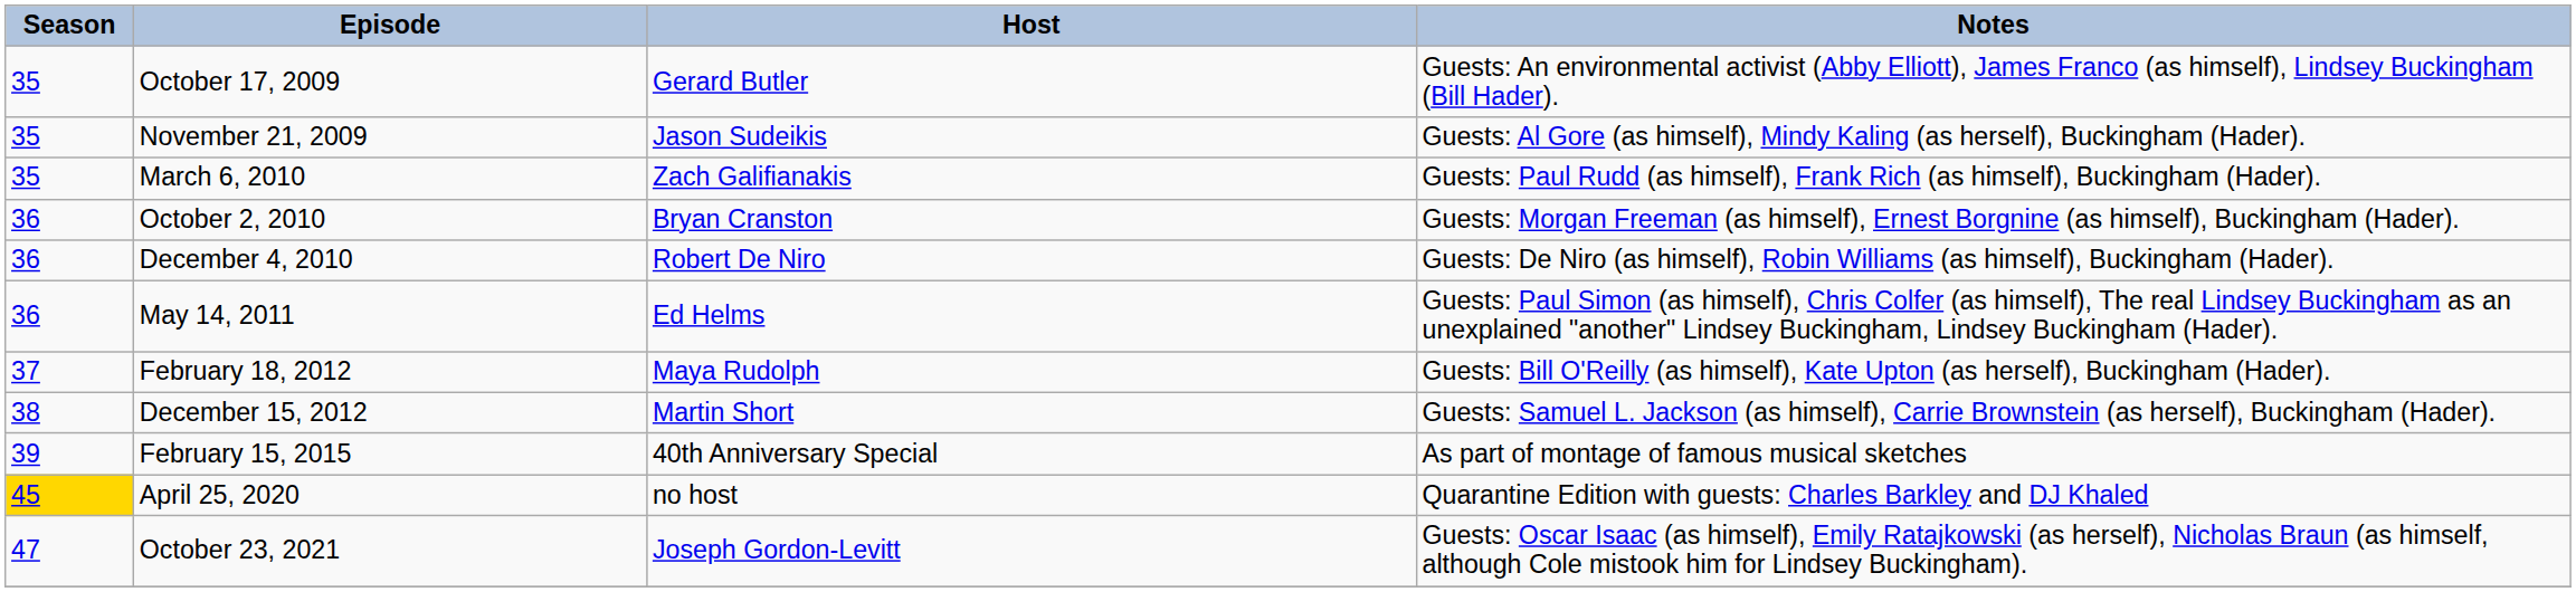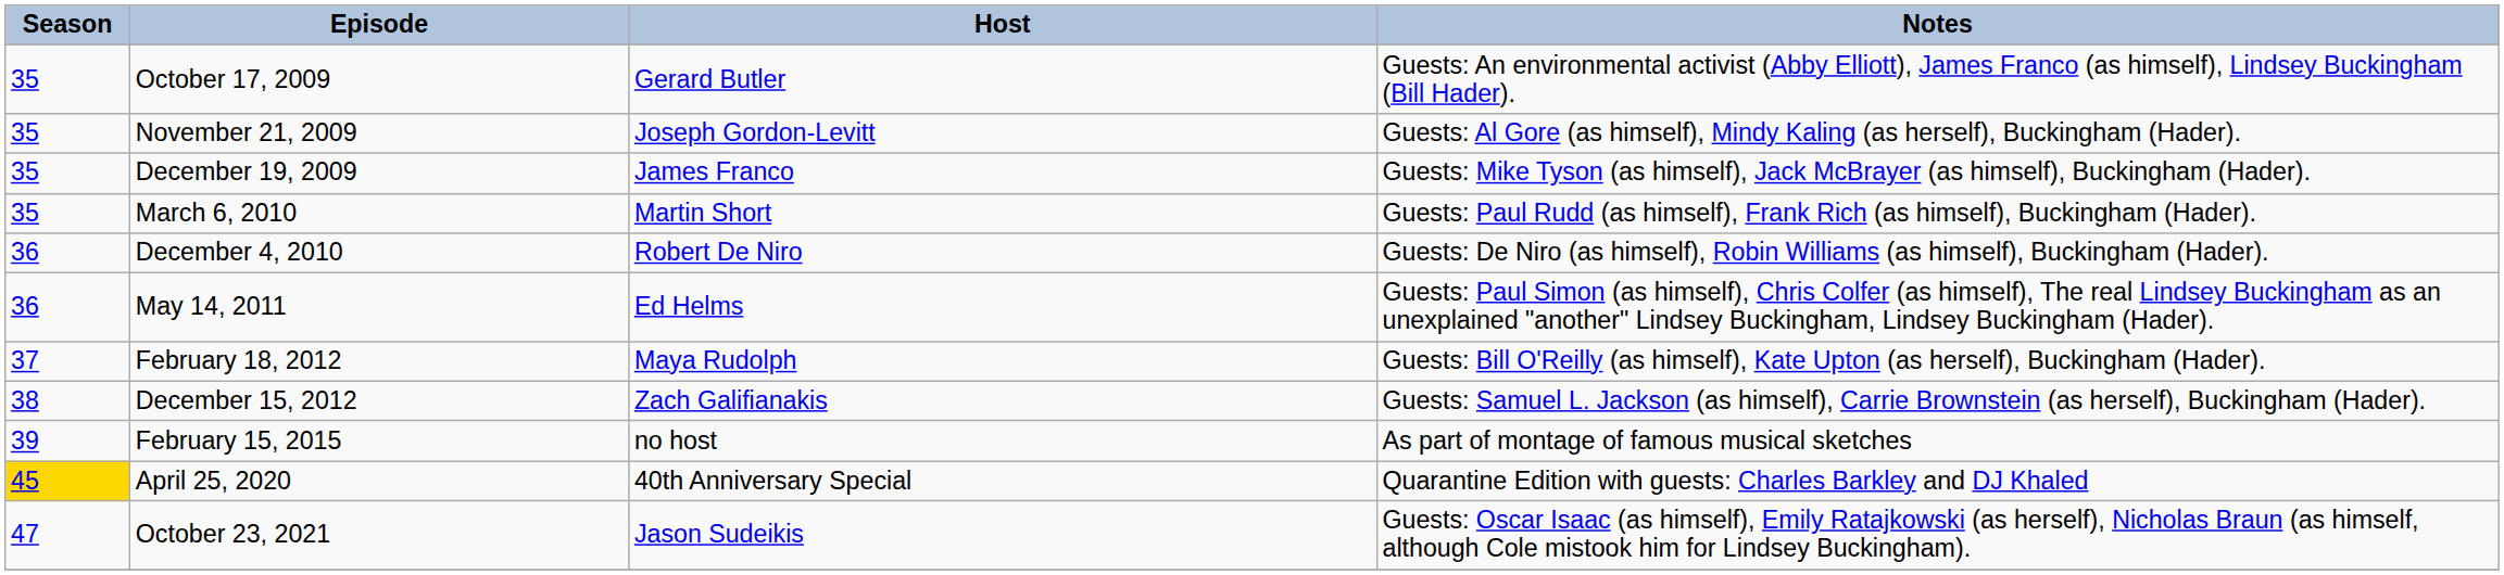 <table class="wikitable" style="width:100%;">
 <tr>
 <th style="background:#B0C4DE;" width="5%">Season</th>
 <th style="background:#B0C4DE;" width="20%">Episode</th>
 <th style="background:#B0C4DE;" width="30%">Host</th>
 <th style="background:#B0C4DE;" width="45%">Notes</th>
 </tr>
 <tr>
 <td><a href='#'>35</a></td>
 <td>October 17, 2009</td>
 <td><a href='#'>Gerard Butler</a></td>
 <td>Guests: An environmental activist (<a href='#'>Abby Elliott</a>), <a href='#'>James Franco</a> (as himself), <a href='#'>Lindsey Buckingham</a> (<a href='#'>Bill Hader</a>).</td>
 </tr>
 <tr>
 <td><a href='#'>35</a></td>
 <td>November 21, 2009</td>
-<td><a href='#'>Jason Sudeikis</a></td>
+<td><a href='#'>Joseph Gordon-Levitt</a></td>
 <td>Guests: <a href='#'>Al Gore</a> (as himself), <a href='#'>Mindy Kaling</a> (as herself), Buckingham (Hader).</td>
 </tr>
 <tr>
 <td><a href='#'>35</a></td>
-<td>March 6, 2010</td>
-<td><a href='#'>Zach Galifianakis</a></td>
-<td>Guests: <a href='#'>Paul Rudd</a> (as himself), <a href='#'>Frank Rich</a> (as himself), Buckingham (Hader).</td>
+<td>December 19, 2009</td>
+<td><a href='#'>James Franco</a></td>
+<td>Guests: <a href='#'>Mike Tyson</a> (as himself), <a href='#'>Jack McBrayer</a> (as himself), Buckingham (Hader).</td>
 </tr>
 <tr>
-<td><a href='#'>36</a></td>
-<td>October 2, 2010</td>
-<td><a href='#'>Bryan Cranston</a></td>
-<td>Guests: <a href='#'>Morgan Freeman</a> (as himself), <a href='#'>Ernest Borgnine</a> (as himself), Buckingham (Hader).</td>
+<td><a href='#'>35</a></td>
+<td>March 6, 2010</td>
+<td><a href='#'>Martin Short</a></td>
+<td>Guests: <a href='#'>Paul Rudd</a> (as himself), <a href='#'>Frank Rich</a> (as himself), Buckingham (Hader).</td>
 </tr>
 <tr>
 <td><a href='#'>36</a></td>
 <td>December 4, 2010</td>
 <td><a href='#'>Robert De Niro</a></td>
 <td>Guests: De Niro (as himself), <a href='#'>Robin Williams</a> (as himself), Buckingham (Hader).</td>
 </tr>
 <tr>
 <td><a href='#'>36</a></td>
 <td>May 14, 2011</td>
 <td><a href='#'>Ed Helms</a></td>
 <td>Guests: <a href='#'>Paul Simon</a> (as himself), <a href='#'>Chris Colfer</a> (as himself), The real <a href='#'>Lindsey Buckingham</a> as an unexplained "another" Lindsey Buckingham, Lindsey Buckingham (Hader).</td>
 </tr>
 <tr>
 <td><a href='#'>37</a></td>
 <td>February 18, 2012</td>
 <td><a href='#'>Maya Rudolph</a></td>
 <td>Guests: <a href='#'>Bill O'Reilly</a> (as himself), <a href='#'>Kate Upton</a> (as herself), Buckingham (Hader).</td>
 </tr>
 <tr>
 <td><a href='#'>38</a></td>
 <td>December 15, 2012</td>
-<td><a href='#'>Martin Short</a></td>
+<td><a href='#'>Zach Galifianakis</a></td>
 <td>Guests: <a href='#'>Samuel L. Jackson</a> (as himself), <a href='#'>Carrie Brownstein</a> (as herself), Buckingham (Hader).</td>
 </tr>
 <tr>
 <td><a href='#'>39</a></td>
 <td>February 15, 2015</td>
-<td>40th Anniversary Special</td>
+<td>no host</td>
 <td>As part of montage of famous musical sketches</td>
 </tr>
 <tr>
 <td style="background: gold;"><a href='#'>45</a></td>
 <td>April 25, 2020</td>
-<td>no host</td>
+<td>40th Anniversary Special</td>
 <td>Quarantine Edition with guests: <a href='#'>Charles Barkley</a> and <a href='#'>DJ Khaled</a></td>
 </tr>
 <tr>
 <td><a href='#'>47</a></td>
 <td>October 23, 2021</td>
-<td><a href='#'>Joseph Gordon-Levitt</a></td>
+<td><a href='#'>Jason Sudeikis</a></td>
 <td>Guests: <a href='#'>Oscar Isaac</a> (as himself), <a href='#'>Emily Ratajkowski</a> (as herself), <a href='#'>Nicholas Braun</a> (as himself, although Cole mistook him for Lindsey Buckingham).</td>
 </tr>
 <tr>
 </tr>
 </table>
